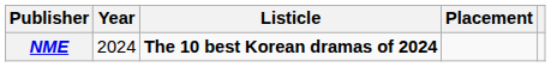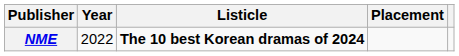 <table class="wikitable plainrowheaders" style="text-align:center">
 <tr>
 <th scope="col">Publisher</th>
 <th scope="col">Year</th>
 <th scope="col">Listicle</th>
 <th scope="col">Placement</th>
 <th scope="col" class="unsortable"></th>
 </tr>
 <tr>
 <th scope="row"><em><a href='#'>NME</a></em></th>
-<td>2024</td>
+<td>2022</td>
 <td style="text-align:left"><strong>The 10 best Korean dramas of 2024</strong></td>
 <td></td>
 <td></td>
 </tr>
 </table>
